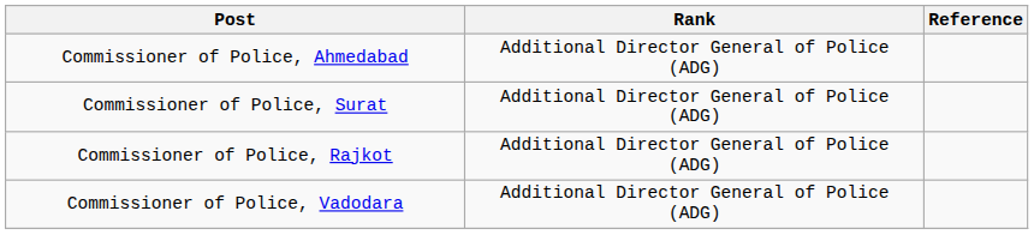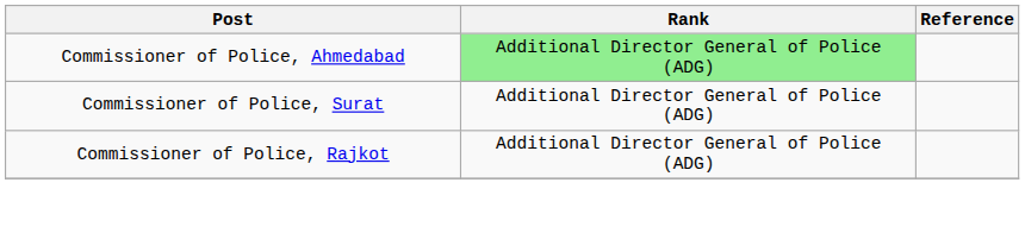 <table class="wikitable" style="text-align:center">
 <tr style="background:#cccccc">
 <th scope="col" style="width: 335px;">Post</th>
 <th scope="col" style="width: 335px;">Rank</th>
 <th scope="col" style="width: 30px;">Reference</th>
 </tr>
 <tr>
 <td>Commissioner of Police, <a href='#'>Ahmedabad</a></td>
-<td>Additional Director General of Police (ADG)</td>
+<td style="background: lightgreen;">Additional Director General of Police (ADG)</td>
 <td></td>
 </tr>
 <tr>
 <td>Commissioner of Police, <a href='#'>Surat</a></td>
 <td>Additional Director General of Police (ADG)</td>
 <td></td>
 </tr>
 <tr>
 <td>Commissioner of Police, <a href='#'>Rajkot</a></td>
 <td>Additional Director General of Police (ADG)</td>
 <td></td>
 </tr>
 <tr>
-<td>Commissioner of Police, <a href='#'>Vadodara</a></td>
-<td>Additional Director General of Police (ADG)</td>
-<td></td>
-</tr>
-<tr>
 </tr>
 </table>
